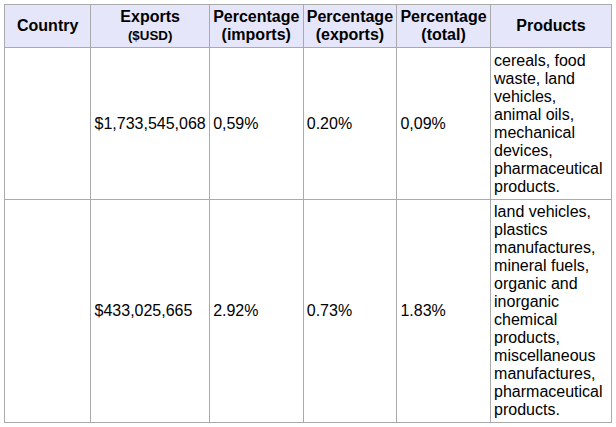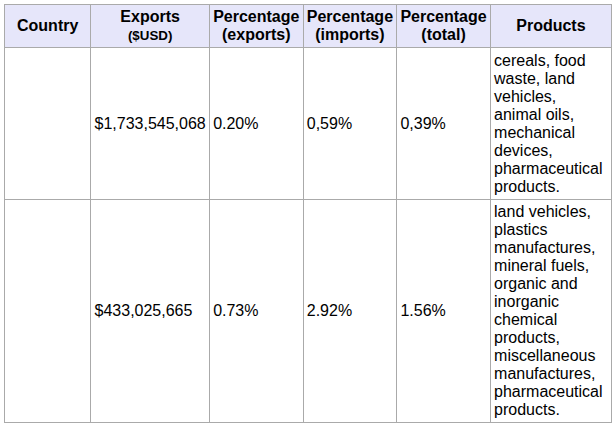 <table class="sortable wikitable" border="0" style="background:#ffffff" align="top">
 <tr>
 <th width="100 px" style="background:Lavender; color:Black">Country</th>
 <th width="40 px" style="background:Lavender; color:Black">Exports<br><small>($USD)</small></th>
+<th width="40 px" style="background:Lavender; color:Black">Percentage (exports)</th>
 <th width="40 px" style="background:Lavender; color:Black">Percentage (imports)</th>
-<th width="40 px" style="background:Lavender; color:Black">Percentage (exports)</th>
 <th width="40 px" style="background:Lavender; color:Black">Percentage (total)</th>
 <th width="120 px" style="background:Lavender; color:Black">Products</th>
 </tr>
 <tr>
 <td></td>
 <td>$1,733,545,068</td>
+<td>0.20%</td>
 <td>0,59%</td>
-<td>0.20%</td>
-<td>0,09%</td>
+<td>0,39%</td>
 <td>cereals, food waste, land vehicles, animal oils, mechanical devices, pharmaceutical products.</td>
 </tr>
 <tr>
 <td></td>
 <td>$433,025,665</td>
+<td>0.73%</td>
 <td>2.92%</td>
-<td>0.73%</td>
-<td>1.83%</td>
+<td>1.56%</td>
 <td>land vehicles, plastics manufactures, mineral fuels, organic and inorganic chemical products, miscellaneous manufactures, pharmaceutical products.</td>
 </tr>
 </table>
